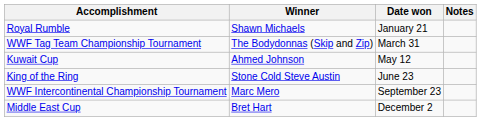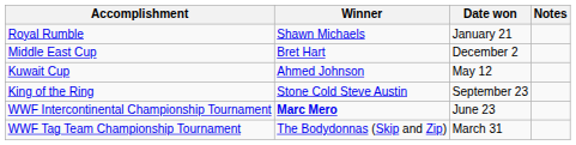 <table class="wikitable">
 <tr>
 <th>Accomplishment</th>
 <th>Winner</th>
 <th>Date won</th>
 <th>Notes</th>
 </tr>
 <tr>
 <td><a href='#'>Royal Rumble</a></td>
 <td><a href='#'>Shawn Michaels</a></td>
 <td>January 21</td>
 <td></td>
 </tr>
 <tr>
-<td><a href='#'>WWF Tag Team Championship Tournament</a></td>
-<td><a href='#'>The Bodydonnas</a> (<a href='#'>Skip</a> and <a href='#'>Zip</a>)</td>
-<td>March 31</td>
+<td><a href='#'>Middle East Cup</a></td>
+<td><a href='#'>Bret Hart</a></td>
+<td>December 2</td>
 <td></td>
 </tr>
 <tr>
 <td><a href='#'>Kuwait Cup</a></td>
 <td><a href='#'>Ahmed Johnson</a></td>
 <td>May 12</td>
 <td></td>
 </tr>
 <tr>
 <td><a href='#'>King of the Ring</a></td>
 <td><a href='#'>Stone Cold Steve Austin</a></td>
+<td>September 23</td>
+<td></td>
+</tr>
+<tr>
+<td><a href='#'>WWF Intercontinental Championship Tournament</a></td>
+<td><strong><a href='#'>Marc Mero</a></strong></td>
 <td>June 23</td>
 <td></td>
 </tr>
 <tr>
-<td><a href='#'>WWF Intercontinental Championship Tournament</a></td>
-<td><a href='#'>Marc Mero</a></td>
-<td>September 23</td>
-<td></td>
-</tr>
-<tr>
-<td><a href='#'>Middle East Cup</a></td>
-<td><a href='#'>Bret Hart</a></td>
-<td>December 2</td>
+<td><a href='#'>WWF Tag Team Championship Tournament</a></td>
+<td><a href='#'>The Bodydonnas</a> (<a href='#'>Skip</a> and <a href='#'>Zip</a>)</td>
+<td>March 31</td>
 <td></td>
 </tr>
 </table>
